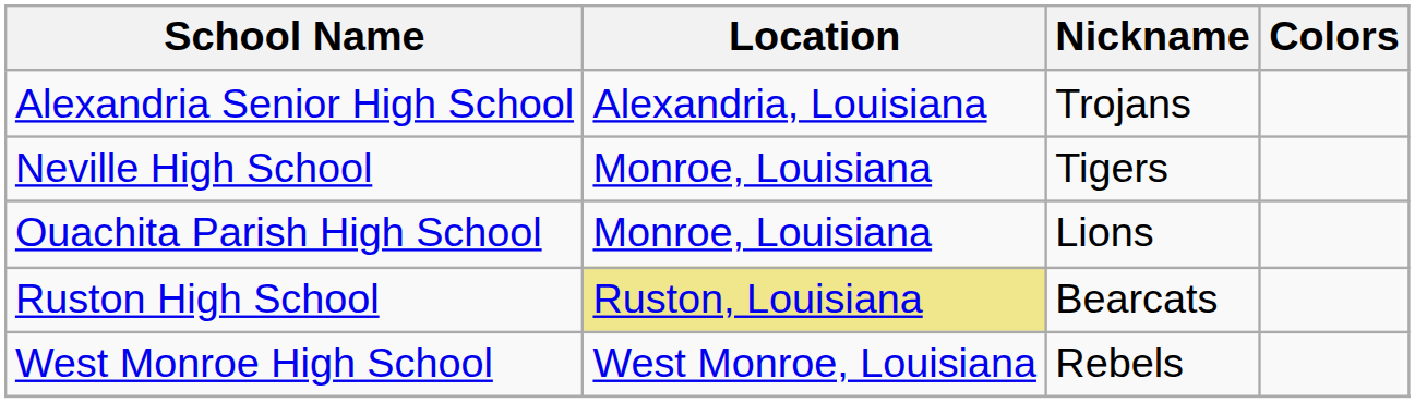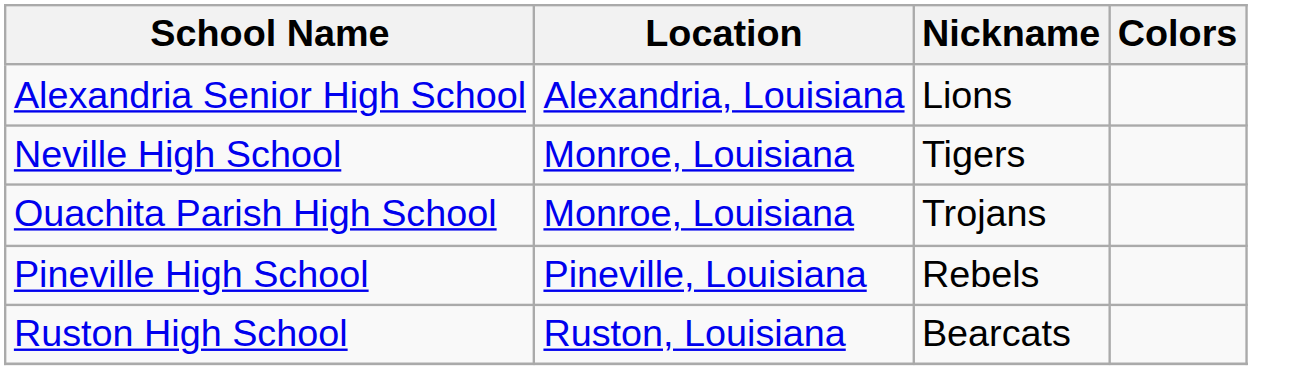 <table class="wikitable">
 <tr>
 <th>School Name</th>
 <th>Location</th>
 <th>Nickname</th>
 <th>Colors</th>
 </tr>
 <tr>
 <td><a href='#'>Alexandria Senior High School</a></td>
 <td><a href='#'>Alexandria, Louisiana</a></td>
-<td>Trojans</td>
+<td>Lions</td>
 <td>  </td>
 </tr>
 <tr>
 <td><a href='#'>Neville High School</a></td>
 <td><a href='#'>Monroe, Louisiana</a></td>
 <td>Tigers</td>
 <td> </td>
 </tr>
 <tr>
 <td><a href='#'>Ouachita Parish High School</a></td>
 <td><a href='#'>Monroe, Louisiana</a></td>
-<td>Lions</td>
+<td>Trojans</td>
+<td> </td>
+</tr>
+<tr>
+<td><a href='#'>Pineville High School</a></td>
+<td><a href='#'>Pineville, Louisiana</a></td>
+<td>Rebels</td>
 <td> </td>
 </tr>
 <tr>
 <td><a href='#'>Ruston High School</a></td>
-<td style="background: khaki;"><a href='#'>Ruston, Louisiana</a></td>
+<td><a href='#'>Ruston, Louisiana</a></td>
 <td>Bearcats</td>
-<td> </td>
-</tr>
-<tr>
-<td><a href='#'>West Monroe High School</a></td>
-<td><a href='#'>West Monroe, Louisiana</a></td>
-<td>Rebels</td>
 <td> </td>
 </tr>
 <tr>
 </tr>
 </table>
